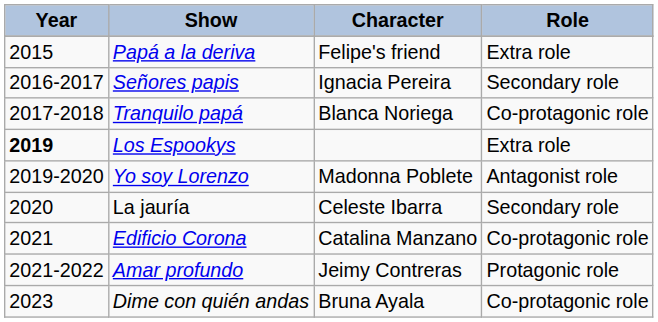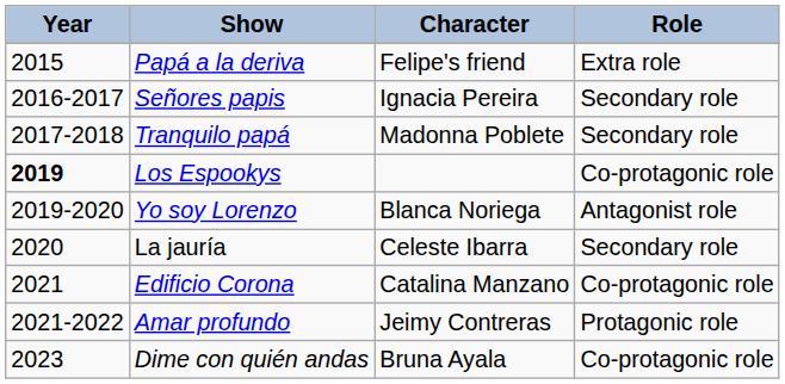 <table class="wikitable" style="font-size: 90%;">
 <tr>
 <th style="background:#B0C4DE;">Year</th>
 <th style="background:#B0C4DE;">Show</th>
 <th style="background:#B0C4DE;">Character</th>
 <th style="background:#B0C4DE;">Role</th>
 </tr>
 <tr>
 </tr>
 <tr>
 <td>2015</td>
 <td><em><a href='#'>Papá a la deriva</a></em></td>
 <td>Felipe's friend</td>
 <td>Extra role</td>
 </tr>
 <tr>
 <td>2016-2017</td>
 <td><em><a href='#'>Señores papis</a></em></td>
 <td>Ignacia Pereira</td>
 <td>Secondary role</td>
 </tr>
 <tr>
 <td>2017-2018</td>
 <td><em><a href='#'>Tranquilo papá</a></em></td>
-<td>Blanca Noriega</td>
-<td>Co-protagonic role</td>
+<td>Madonna Poblete</td>
+<td>Secondary role</td>
 </tr>
 <tr>
 <td><strong>2019</strong></td>
 <td><em><a href='#'>Los Espookys</a></em></td>
 <td></td>
-<td>Extra role</td>
+<td>Co-protagonic role</td>
 </tr>
 <tr>
 <td>2019-2020</td>
 <td><em><a href='#'>Yo soy Lorenzo</a></em></td>
-<td>Madonna Poblete</td>
+<td>Blanca Noriega</td>
 <td>Antagonist role</td>
 </tr>
 <tr>
 <td>2020</td>
 <td>La jauría</td>
 <td>Celeste Ibarra</td>
 <td>Secondary role</td>
 </tr>
 <tr>
 <td>2021</td>
 <td><em><a href='#'>Edificio Corona</a></em></td>
 <td>Catalina Manzano</td>
 <td>Co-protagonic role</td>
 </tr>
 <tr>
 <td>2021-2022</td>
 <td><em><a href='#'>Amar profundo</a></em></td>
 <td>Jeimy Contreras</td>
 <td>Protagonic role</td>
 </tr>
 <tr>
 <td>2023</td>
 <td><em>Dime con quién andas</em></td>
 <td>Bruna Ayala</td>
 <td>Co-protagonic role</td>
 </tr>
 </table>
